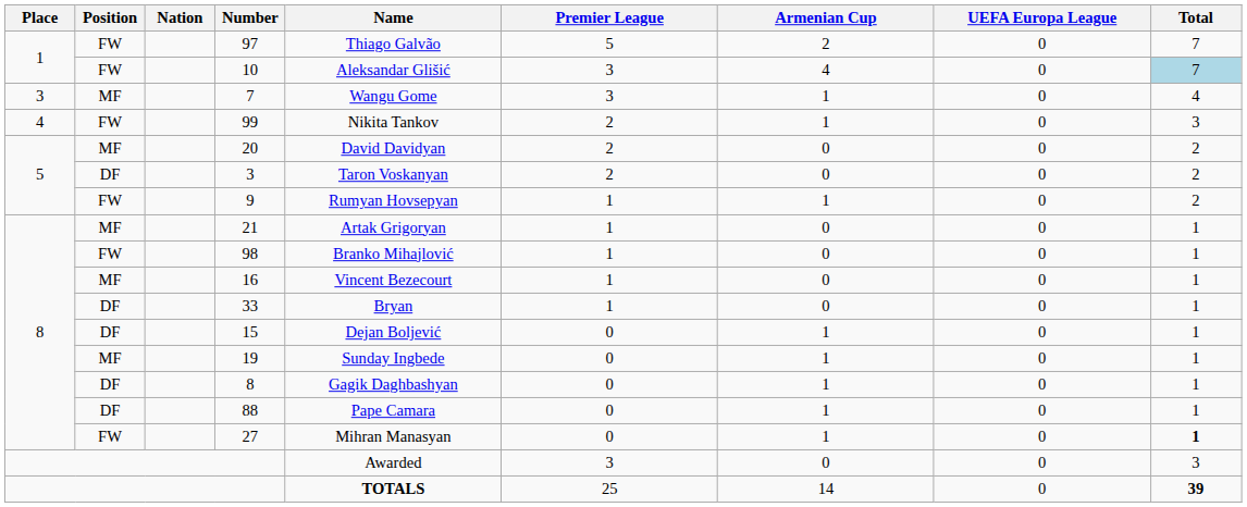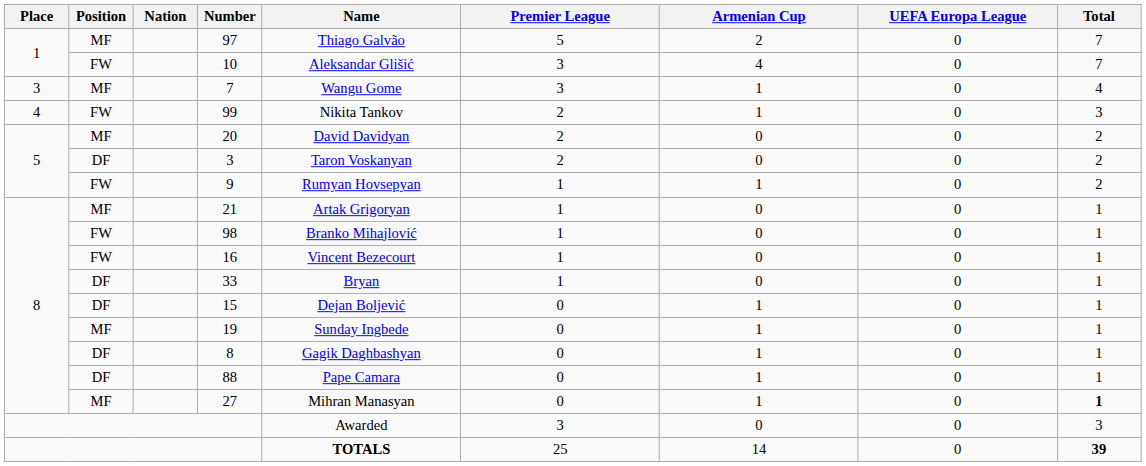 <table class="wikitable" style="font-size: 95%; text-align: center;">
 <tr>
 <th width=60>Place</th>
 <th width=60>Position</th>
 <th width=60>Nation</th>
 <th width=60>Number</th>
 <th width=200>Name</th>
 <th width=200><a href='#'>Premier League</a></th>
 <th width=200><a href='#'>Armenian Cup</a></th>
 <th width=200><a href='#'>UEFA Europa League</a></th>
 <th width=80><strong>Total</strong></th>
 </tr>
 <tr>
 <td rowspan="2">1</td>
-<td>FW</td>
+<td>MF</td>
 <td></td>
 <td>97</td>
 <td><a href='#'>Thiago Galvão</a></td>
 <td>5</td>
 <td>2</td>
 <td>0</td>
 <td>7</td>
 </tr>
 <tr>
 <td>FW</td>
 <td></td>
 <td>10</td>
 <td><a href='#'>Aleksandar Glišić</a></td>
 <td>3</td>
 <td>4</td>
 <td>0</td>
-<td style="background: lightblue;">7</td>
+<td>7</td>
 </tr>
 <tr>
 <td>3</td>
 <td>MF</td>
 <td></td>
 <td>7</td>
 <td><a href='#'>Wangu Gome</a></td>
 <td>3</td>
 <td>1</td>
 <td>0</td>
 <td>4</td>
 </tr>
 <tr>
 <td>4</td>
 <td>FW</td>
 <td></td>
 <td>99</td>
 <td>Nikita Tankov</td>
 <td>2</td>
 <td>1</td>
 <td>0</td>
 <td>3</td>
 </tr>
 <tr>
 <td rowspan="3">5</td>
 <td>MF</td>
 <td></td>
 <td>20</td>
 <td><a href='#'>David Davidyan</a></td>
 <td>2</td>
 <td>0</td>
 <td>0</td>
 <td>2</td>
 </tr>
 <tr>
 <td>DF</td>
 <td></td>
 <td>3</td>
 <td><a href='#'>Taron Voskanyan</a></td>
 <td>2</td>
 <td>0</td>
 <td>0</td>
 <td>2</td>
 </tr>
 <tr>
 <td>FW</td>
 <td></td>
 <td>9</td>
 <td><a href='#'>Rumyan Hovsepyan</a></td>
 <td>1</td>
 <td>1</td>
 <td>0</td>
 <td>2</td>
 </tr>
 <tr>
 <td rowspan="9">8</td>
 <td>MF</td>
 <td></td>
 <td>21</td>
 <td><a href='#'>Artak Grigoryan</a></td>
 <td>1</td>
 <td>0</td>
 <td>0</td>
 <td>1</td>
 </tr>
 <tr>
 <td>FW</td>
 <td></td>
 <td>98</td>
 <td><a href='#'>Branko Mihajlović</a></td>
 <td>1</td>
 <td>0</td>
 <td>0</td>
 <td>1</td>
 </tr>
 <tr>
-<td>MF</td>
+<td>FW</td>
 <td></td>
 <td>16</td>
 <td><a href='#'>Vincent Bezecourt</a></td>
 <td>1</td>
 <td>0</td>
 <td>0</td>
 <td>1</td>
 </tr>
 <tr>
 <td>DF</td>
 <td></td>
 <td>33</td>
 <td><a href='#'>Bryan</a></td>
 <td>1</td>
 <td>0</td>
 <td>0</td>
 <td>1</td>
 </tr>
 <tr>
 <td>DF</td>
 <td></td>
 <td>15</td>
 <td><a href='#'>Dejan Boljević</a></td>
 <td>0</td>
 <td>1</td>
 <td>0</td>
 <td>1</td>
 </tr>
 <tr>
 <td>MF</td>
 <td></td>
 <td>19</td>
 <td><a href='#'>Sunday Ingbede</a></td>
 <td>0</td>
 <td>1</td>
 <td>0</td>
 <td>1</td>
 </tr>
 <tr>
 <td>DF</td>
 <td></td>
 <td>8</td>
 <td><a href='#'>Gagik Daghbashyan</a></td>
 <td>0</td>
 <td>1</td>
 <td>0</td>
 <td>1</td>
 </tr>
 <tr>
 <td>DF</td>
 <td></td>
 <td>88</td>
 <td><a href='#'>Pape Camara</a></td>
 <td>0</td>
 <td>1</td>
 <td>0</td>
 <td>1</td>
 </tr>
 <tr>
-<td>FW</td>
+<td>MF</td>
 <td></td>
 <td>27</td>
 <td>Mihran Manasyan</td>
 <td>0</td>
 <td>1</td>
 <td>0</td>
 <td><strong>1</strong></td>
 </tr>
 <tr>
 <td colspan="4"></td>
 <td>Awarded</td>
 <td>3</td>
 <td>0</td>
 <td>0</td>
 <td>3</td>
 </tr>
 <tr>
 <td colspan="4"></td>
 <td><strong>TOTALS</strong></td>
 <td>25</td>
 <td>14</td>
 <td>0</td>
 <td><strong>39</strong></td>
 </tr>
 </table>
